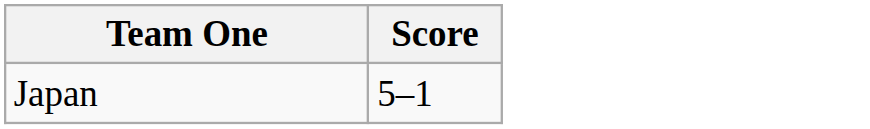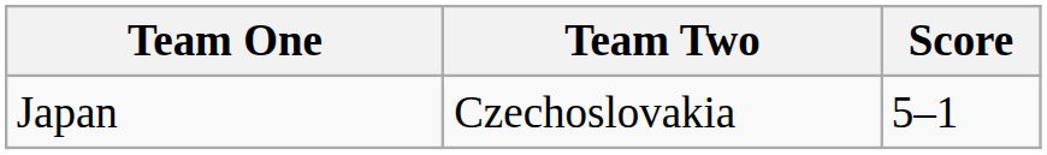 <table class="wikitable">
 <tr>
 <th width=150>Team One</th>
+<th width=150>Team Two</th>
 <th width=50>Score</th>
 </tr>
 <tr>
 <td>Japan</td>
+<td>Czechoslovakia</td>
 <td>5–1</td>
 </tr>
 </table>
